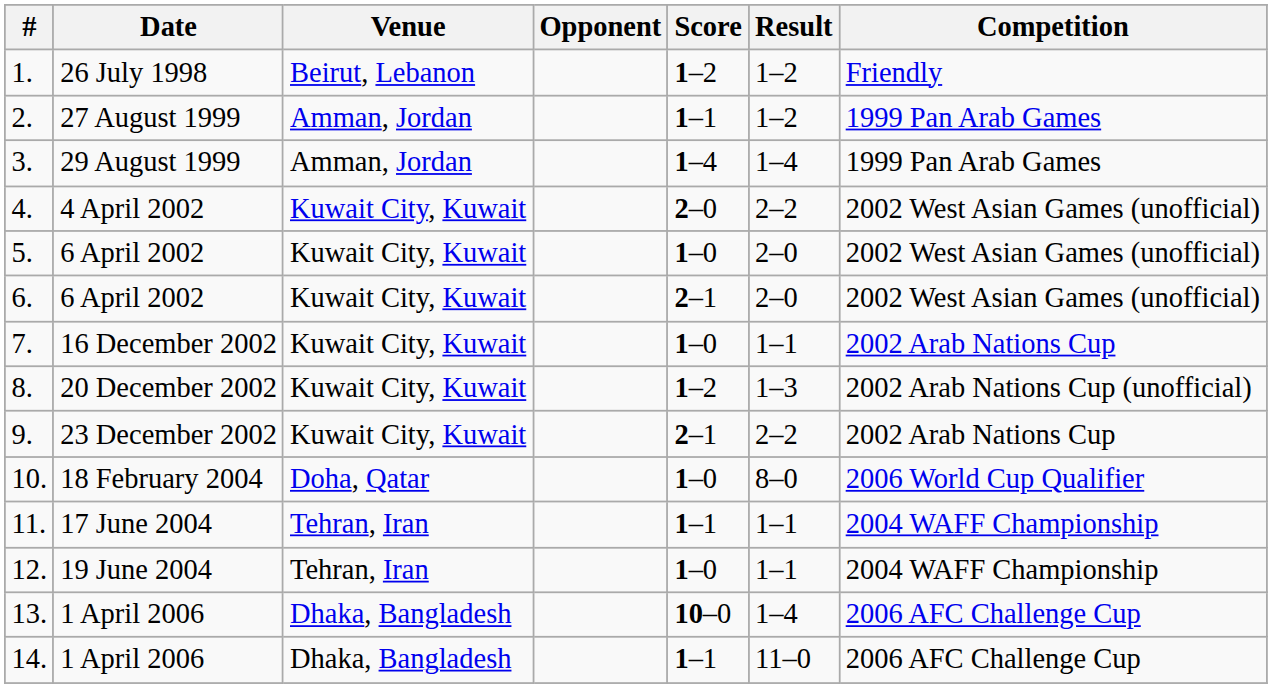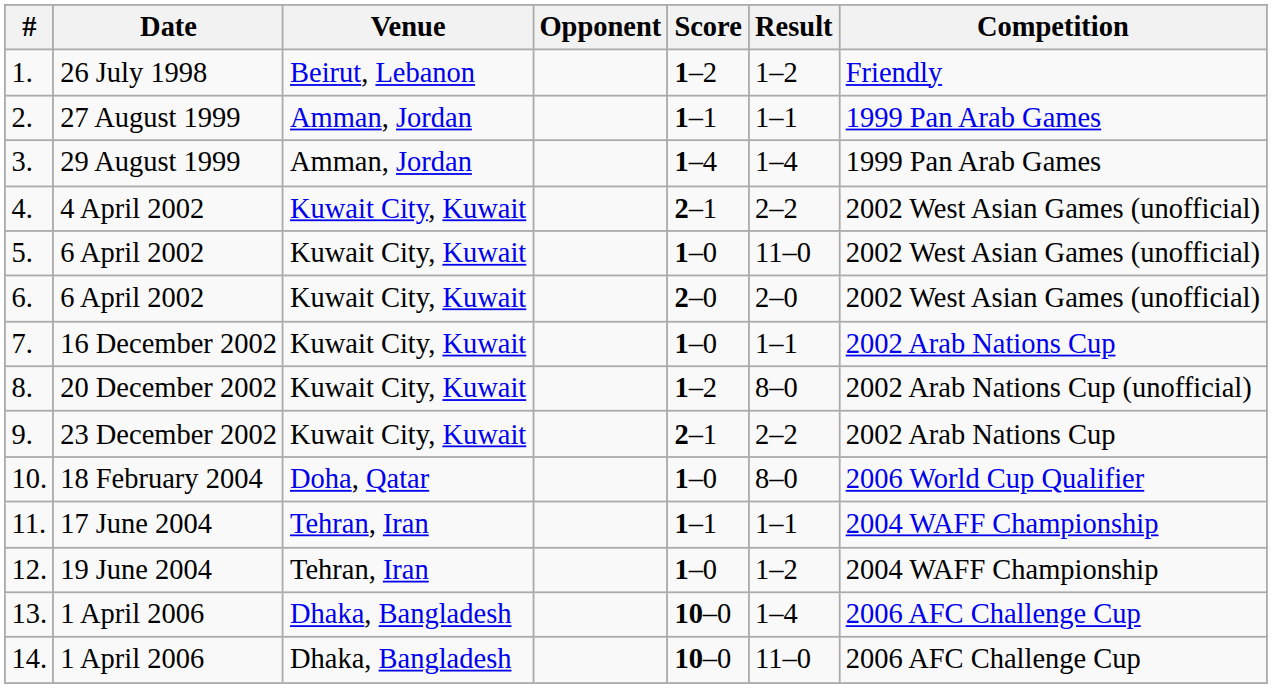 <table class="wikitable" style="font-size:100%">
 <tr>
 <th>#</th>
 <th>Date</th>
 <th>Venue</th>
 <th>Opponent</th>
 <th>Score</th>
 <th>Result</th>
 <th>Competition</th>
 </tr>
 <tr>
 <td>1.</td>
 <td>26 July 1998</td>
 <td><a href='#'>Beirut</a>, <a href='#'>Lebanon</a></td>
 <td></td>
 <td><strong>1</strong>–2</td>
 <td>1–2</td>
 <td><a href='#'>Friendly</a></td>
 </tr>
 <tr>
 <td>2.</td>
 <td>27 August 1999</td>
 <td><a href='#'>Amman</a>, <a href='#'>Jordan</a></td>
 <td></td>
 <td><strong>1</strong>–1</td>
-<td>1–2</td>
+<td>1–1</td>
 <td><a href='#'>1999 Pan Arab Games</a></td>
 </tr>
 <tr>
 <td>3.</td>
 <td>29 August 1999</td>
 <td>Amman, <a href='#'>Jordan</a></td>
 <td></td>
 <td><strong>1</strong>–4</td>
 <td>1–4</td>
 <td>1999 Pan Arab Games</td>
 </tr>
 <tr>
 <td>4.</td>
 <td>4 April 2002</td>
 <td><a href='#'>Kuwait City</a>, <a href='#'>Kuwait</a></td>
 <td></td>
-<td><strong>2</strong>–0</td>
+<td><strong>2</strong>–1</td>
 <td>2–2</td>
 <td>2002 West Asian Games (unofficial)</td>
 </tr>
 <tr>
 <td>5.</td>
 <td>6 April 2002</td>
 <td>Kuwait City, <a href='#'>Kuwait</a></td>
 <td></td>
 <td><strong>1</strong>–0</td>
-<td>2–0</td>
+<td>11–0</td>
 <td>2002 West Asian Games (unofficial)</td>
 </tr>
 <tr>
 <td>6.</td>
 <td>6 April 2002</td>
 <td>Kuwait City, <a href='#'>Kuwait</a></td>
 <td></td>
-<td><strong>2</strong>–1</td>
+<td><strong>2</strong>–0</td>
 <td>2–0</td>
 <td>2002 West Asian Games (unofficial)</td>
 </tr>
 <tr>
 <td>7.</td>
 <td>16 December 2002</td>
 <td>Kuwait City, <a href='#'>Kuwait</a></td>
 <td></td>
 <td><strong>1</strong>–0</td>
 <td>1–1</td>
 <td><a href='#'>2002 Arab Nations Cup</a></td>
 </tr>
 <tr>
 <td>8.</td>
 <td>20 December 2002</td>
 <td>Kuwait City, <a href='#'>Kuwait</a></td>
 <td></td>
 <td><strong>1</strong>–2</td>
-<td>1–3</td>
+<td>8–0</td>
 <td>2002 Arab Nations Cup (unofficial)</td>
 </tr>
 <tr>
 <td>9.</td>
 <td>23 December 2002</td>
 <td>Kuwait City, <a href='#'>Kuwait</a></td>
 <td></td>
 <td><strong>2</strong>–1</td>
 <td>2–2</td>
 <td>2002 Arab Nations Cup</td>
 </tr>
 <tr>
 <td>10.</td>
 <td>18 February 2004</td>
 <td><a href='#'>Doha</a>, <a href='#'>Qatar</a></td>
 <td></td>
 <td><strong>1</strong>–0</td>
 <td>8–0</td>
 <td><a href='#'>2006 World Cup Qualifier</a></td>
 </tr>
 <tr>
 <td>11.</td>
 <td>17 June 2004</td>
 <td><a href='#'>Tehran</a>, <a href='#'>Iran</a></td>
 <td></td>
 <td><strong>1</strong>–1</td>
 <td>1–1</td>
 <td><a href='#'>2004 WAFF Championship</a></td>
 </tr>
 <tr>
 <td>12.</td>
 <td>19 June 2004</td>
 <td>Tehran, <a href='#'>Iran</a></td>
 <td></td>
 <td><strong>1</strong>–0</td>
-<td>1–1</td>
+<td>1–2</td>
 <td>2004 WAFF Championship</td>
 </tr>
 <tr>
 <td>13.</td>
 <td>1 April 2006</td>
 <td><a href='#'>Dhaka</a>, <a href='#'>Bangladesh</a></td>
 <td></td>
 <td><strong>10</strong>–0</td>
 <td>1–4</td>
 <td><a href='#'>2006 AFC Challenge Cup</a></td>
 </tr>
 <tr>
 <td>14.</td>
 <td>1 April 2006</td>
 <td>Dhaka, <a href='#'>Bangladesh</a></td>
 <td></td>
-<td><strong>1</strong>–1</td>
+<td><strong>10</strong>–0</td>
 <td>11–0</td>
 <td>2006 AFC Challenge Cup</td>
 </tr>
 </table>
